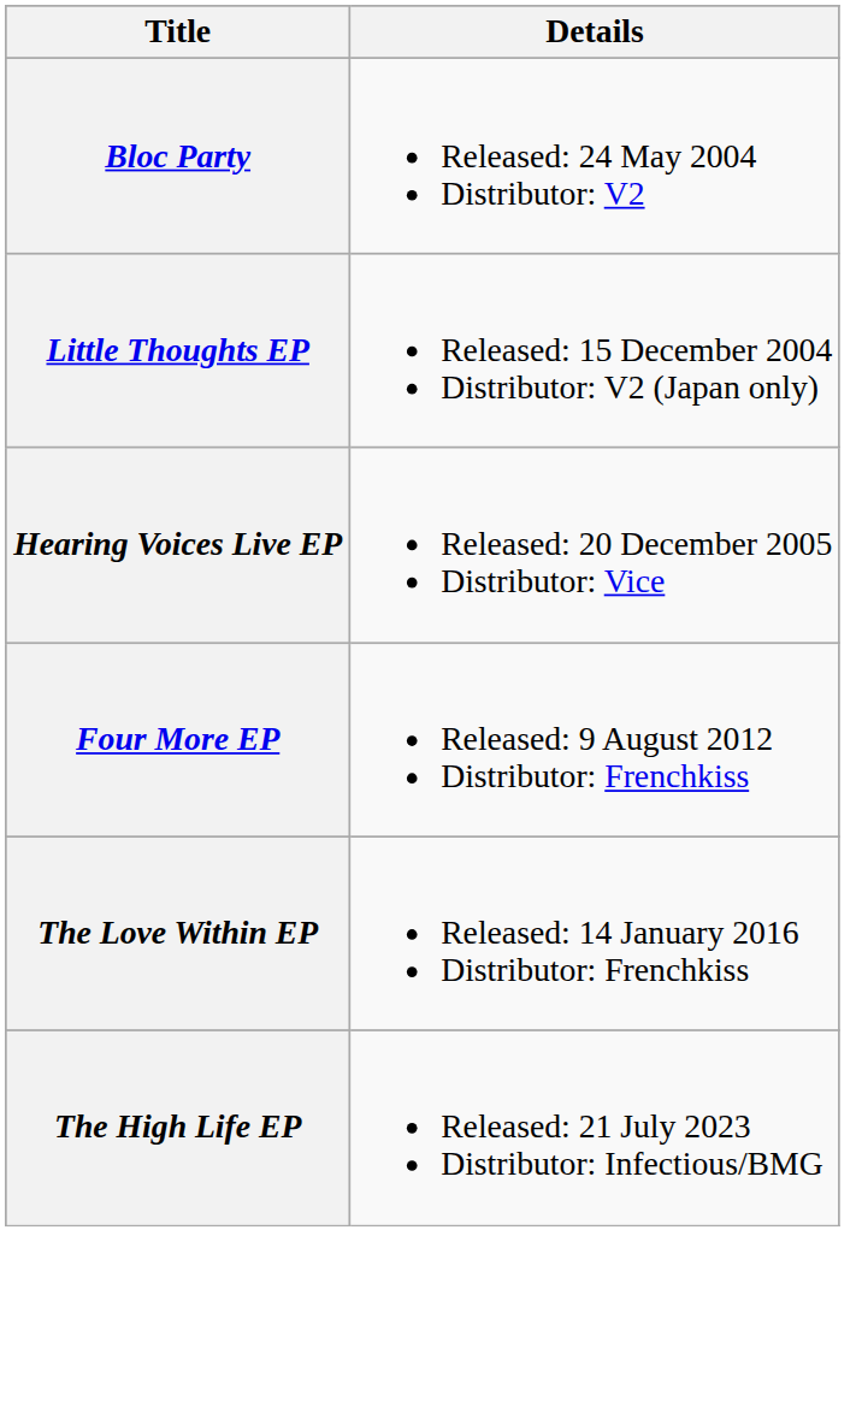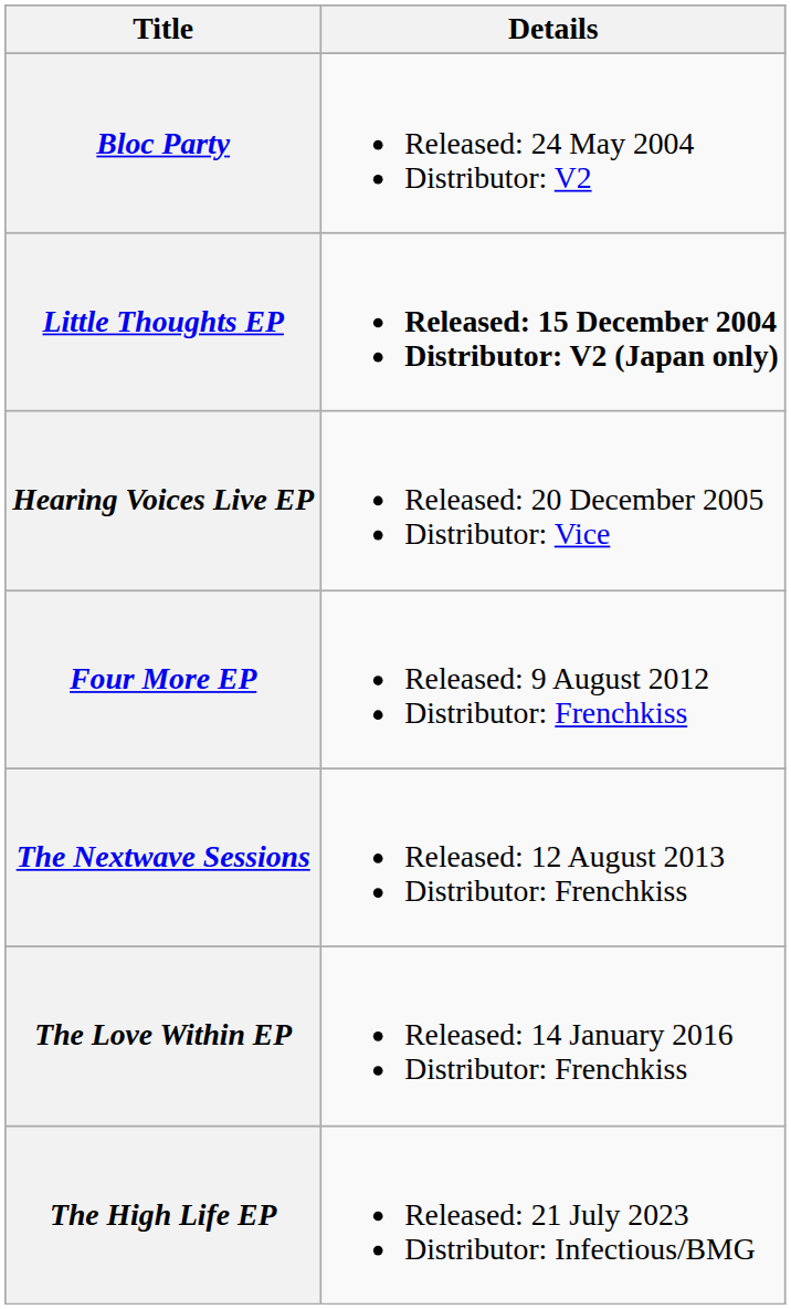 <table class="wikitable plainrowheaders">
 <tr>
 <th scope="col">Title</th>
 <th scope="col">Details</th>
 </tr>
 <tr>
 <th scope="row"><em><a href='#'>Bloc Party</a></em></th>
 <td><br><ul><li>Released: 24 May 2004</li><li>Distributor: <a href='#'>V2</a></li></ul></td>
 </tr>
 <tr>
 <th scope="row"><em><a href='#'>Little Thoughts EP</a></em></th>
-<td><br><ul><li>Released: 15 December 2004</li><li>Distributor: V2 (Japan only)</li></ul></td>
+<td><strong><br><ul><li>Released: 15 December 2004</li><li>Distributor: V2 (Japan only)</li></ul></strong></td>
 </tr>
 <tr>
 <th scope="row"><em>Hearing Voices Live EP</em></th>
 <td><br><ul><li>Released: 20 December 2005</li><li>Distributor: <a href='#'>Vice</a></li></ul></td>
 </tr>
 <tr>
 <th scope="row"><em><a href='#'>Four More EP</a></em></th>
 <td><br><ul><li>Released: 9 August 2012</li><li>Distributor: <a href='#'>Frenchkiss</a></li></ul></td>
 </tr>
 <tr>
+<th scope="row"><em><a href='#'>The Nextwave Sessions</a></em></th>
+<td><br><ul><li>Released: 12 August 2013</li><li>Distributor: Frenchkiss</li></ul></td>
+</tr>
+<tr>
 <th scope="row"><em>The Love Within EP</em></th>
 <td><br><ul><li>Released: 14 January 2016</li><li>Distributor: Frenchkiss</li></ul></td>
 </tr>
 <tr>
 <th scope="row"><em>The High Life EP</em></th>
 <td><br><ul><li>Released: 21 July 2023</li><li>Distributor: Infectious/BMG</li></ul></td>
 </tr>
 </table>
